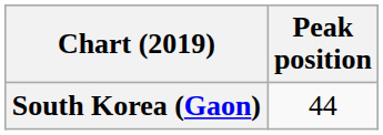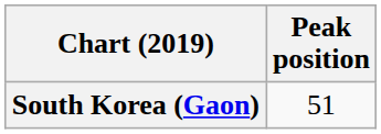 <table class="wikitable plainrowheaders" style="text-align:center">
 <tr>
 <th scope="col">Chart (2019)</th>
 <th scope="col">Peak<br>position</th>
 </tr>
 <tr>
 <th scope="row">South Korea (<a href='#'>Gaon</a>)</th>
-<td>44</td>
+<td>51</td>
 </tr>
 </table>
